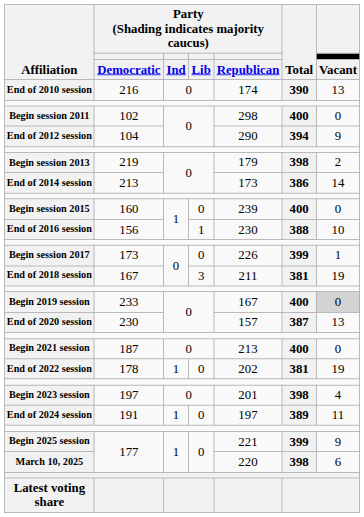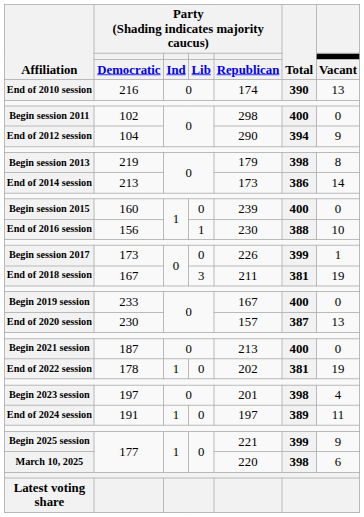 <table class=wikitable style="text-align:center" width=30%>
 <tr style="vertical-align:bottom;">
 <th rowspan=3>Affiliation</th>
 <th colspan=4>Party <div>(Shading indicates majority caucus)</div></th>
 <th rowspan=3>Total</th>
 <th></th>
 </tr>
 <tr style="height:5px">
 <th></th>
 <th></th>
 <th></th>
 <th></th>
 <th style="background: black"></th>
 </tr>
 <tr>
 <th><a href='#'>Democratic</a></th>
 <th><a href='#'>Ind</a></th>
 <th><a href='#'>Lib</a></th>
 <th><a href='#'>Republican</a></th>
 <th>Vacant</th>
 </tr>
 <tr>
 <th nowrap style="font-size:80%">End of 2010 session</th>
 <td>216</td>
 <td colspan=2>0</td>
 <td>174</td>
 <th>390</th>
 <td>13</td>
 </tr>
 <tr>
 <td colspan=7></td>
 </tr>
 <tr>
 <th nowrap style="font-size:80%">Begin session 2011</th>
 <td>102</td>
 <td colspan=2 rowspan=2>0</td>
 <td>298</td>
 <th>400</th>
 <td>0</td>
 </tr>
 <tr>
 <th nowrap style="font-size:80%">End of 2012 session</th>
 <td>104</td>
 <td>290</td>
 <th>394</th>
 <td>9</td>
 </tr>
 <tr>
 <td colspan=7></td>
 </tr>
 <tr>
 <th nowrap style="font-size:80%">Begin session 2013</th>
 <td>219</td>
 <td colspan=2 rowspan=2>0</td>
 <td>179</td>
 <th>398</th>
-<td>2</td>
+<td>8</td>
 </tr>
 <tr>
 <th nowrap style="font-size:80%">End of 2014 session</th>
 <td>213</td>
 <td>173</td>
 <th>386</th>
 <td>14</td>
 </tr>
 <tr>
 <td colspan=7></td>
 </tr>
 <tr>
 <th nowrap style="font-size:80%">Begin session 2015</th>
 <td>160</td>
 <td rowspan=2>1</td>
 <td>0</td>
 <td>239</td>
 <th>400</th>
 <td>0</td>
 </tr>
 <tr>
 <th nowrap style="font-size:80%">End of 2016 session</th>
 <td>156</td>
 <td>1</td>
 <td>230</td>
 <th>388</th>
 <td>10</td>
 </tr>
 <tr>
 <td colspan=7></td>
 </tr>
 <tr>
 <th nowrap style="font-size:80%">Begin session 2017</th>
 <td>173</td>
 <td rowspan=2>0</td>
 <td>0</td>
 <td>226</td>
 <th>399</th>
 <td>1</td>
 </tr>
 <tr>
 <th nowrap style="font-size:80%">End of 2018 session</th>
 <td>167</td>
 <td>3</td>
 <td>211</td>
 <th>381</th>
 <td>19</td>
 </tr>
 <tr>
 <td colspan=7></td>
 </tr>
 <tr>
 <th nowrap style="font-size:80%">Begin 2019 session</th>
 <td>233</td>
 <td colspan=2 rowspan=2>0</td>
 <td>167</td>
 <th>400</th>
-<td style="background: lightgrey;">0</td>
+<td>0</td>
 </tr>
 <tr>
 <th nowrap style="font-size:80%">End of 2020 session</th>
 <td>230</td>
 <td>157</td>
 <th>387</th>
 <td>13</td>
 </tr>
 <tr>
 <td colspan=7></td>
 </tr>
 <tr>
 <th nowrap style="font-size:80%">Begin 2021 session</th>
 <td>187</td>
 <td colspan="2">0</td>
 <td>213</td>
 <th>400</th>
 <td>0</td>
 </tr>
 <tr>
 <th nowrap="" style="font-size:80%">End of 2022 session</th>
 <td>178</td>
 <td>1</td>
 <td>0</td>
 <td>202</td>
 <th>381</th>
 <td>19</td>
 </tr>
 <tr>
 <td colspan=7></td>
 </tr>
 <tr>
 <th nowrap style="font-size:80%">Begin 2023 session</th>
 <td>197</td>
 <td colspan=2>0</td>
 <td>201</td>
 <th>398</th>
 <td>4</td>
 </tr>
 <tr>
 <th nowrap="" style="font-size:80%">End of 2024 session</th>
 <td>191</td>
 <td>1</td>
 <td>0</td>
 <td>197</td>
 <th>389</th>
 <td>11</td>
 </tr>
 <tr>
 <td colspan=7></td>
 </tr>
 <tr>
 <th nowrap style="font-size:80%">Begin 2025 session</th>
 <td rowspan="2">177</td>
 <td rowspan="2">1</td>
 <td rowspan="2">0</td>
 <td>221</td>
 <th>399</th>
 <td>9</td>
 </tr>
 <tr>
 <th nowrap style="font-size:80%">March 10, 2025</th>
 <td>220</td>
 <th>398</th>
 <td>6</td>
 </tr>
 <tr>
 <th colspan="7"></th>
 </tr>
 <tr>
 <th>Latest voting share</th>
 <th></th>
 <th colspan=2></th>
 <th></th>
 <th colspan=2></th>
 </tr>
 </table>
